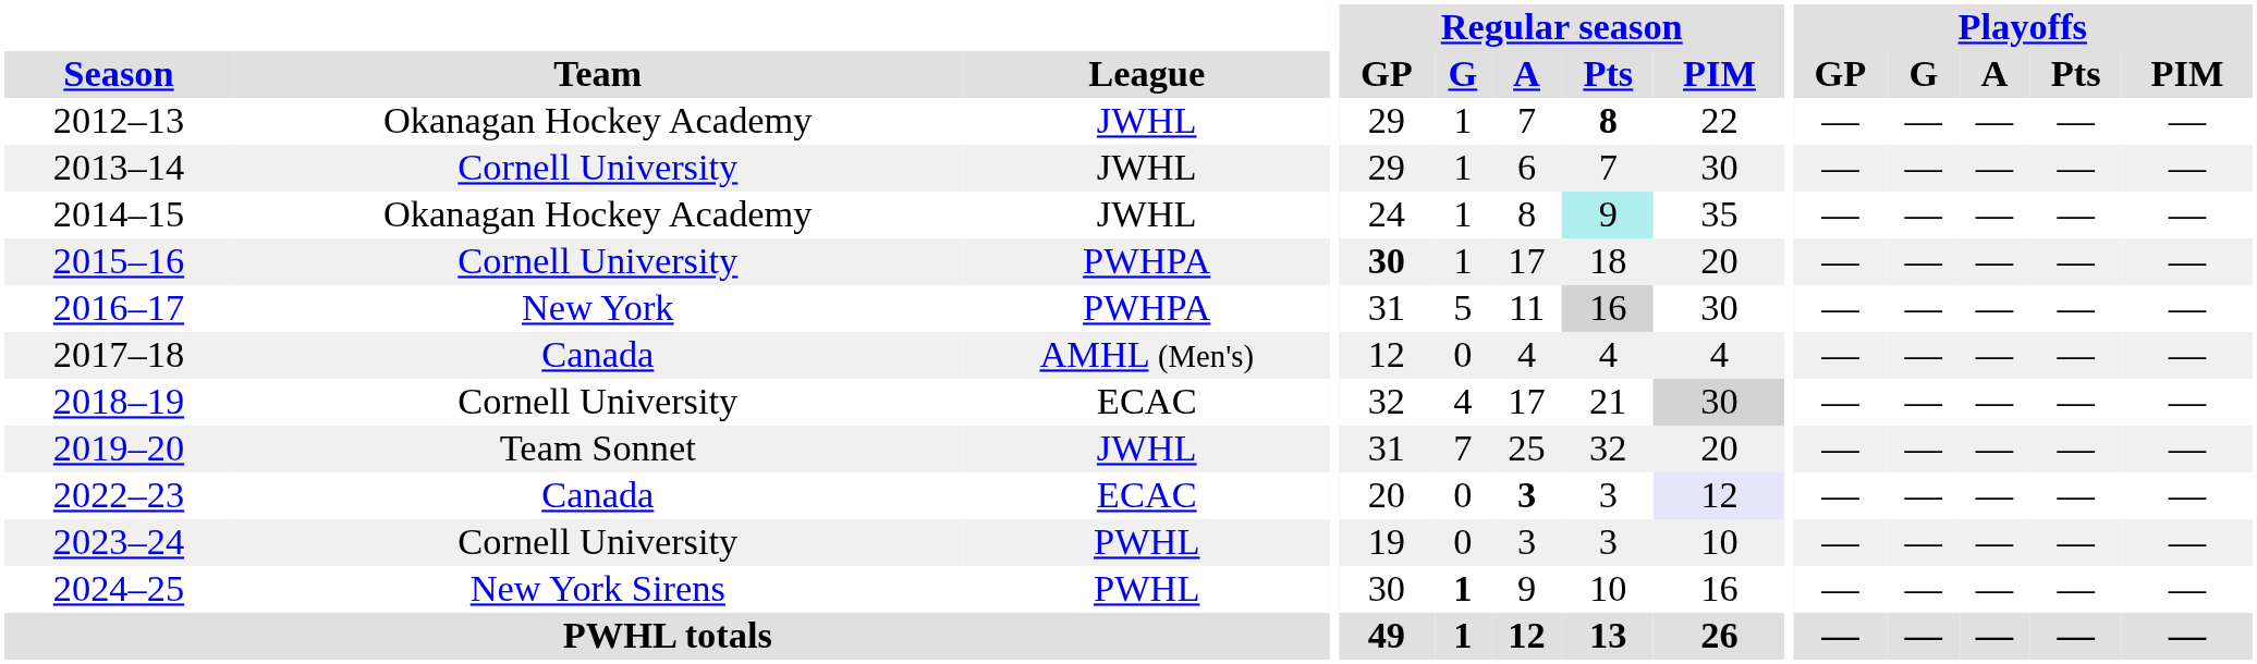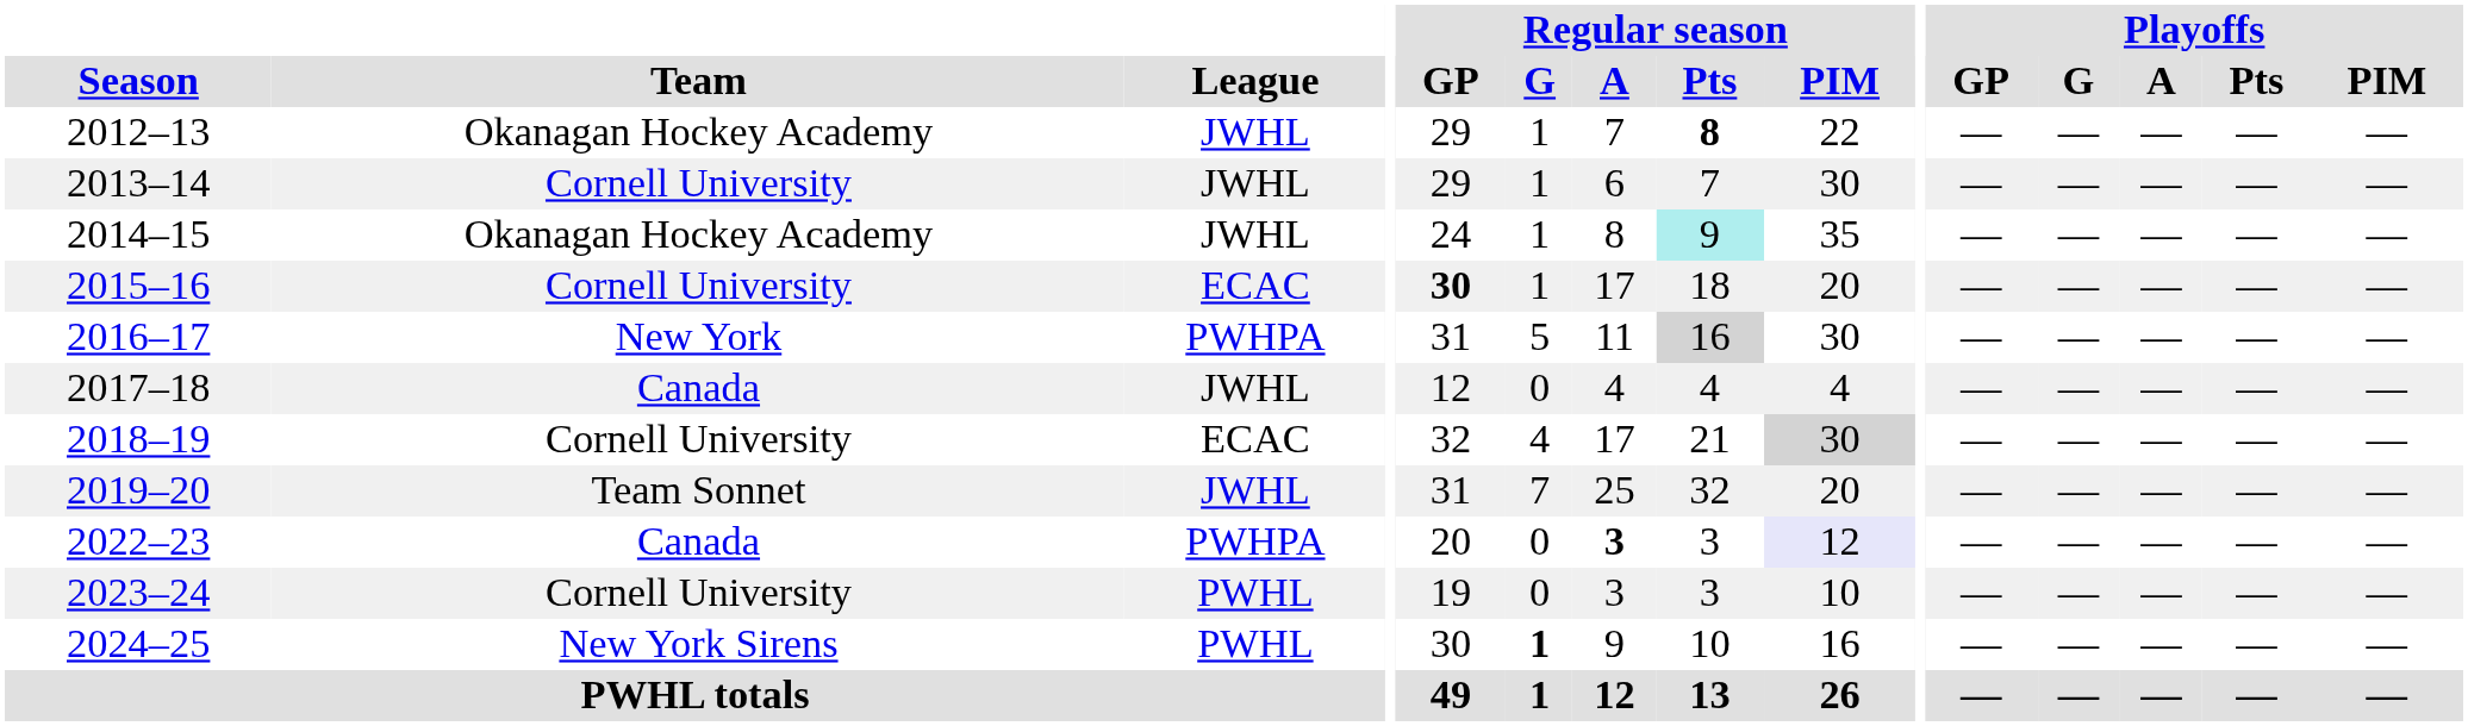 <table border="0" cellpadding="1" cellspacing="0" style="text-align:center; width:60em;">
 <tr bgcolor="#e0e0e0">
 <th colspan="3" bgcolor="#ffffff"></th>
 <th rowspan="94" bgcolor="#ffffff"></th>
 <th colspan="5"><a href='#'>Regular season</a></th>
 <th rowspan="94" bgcolor="#ffffff"></th>
 <th colspan="5"><a href='#'>Playoffs</a></th>
 </tr>
 <tr bgcolor="#e0e0e0">
 <th><a href='#'>Season</a></th>
 <th>Team</th>
 <th>League</th>
 <th>GP</th>
 <th><a href='#'>G</a></th>
 <th><a href='#'>A</a></th>
 <th><a href='#'>Pts</a></th>
 <th><a href='#'>PIM</a></th>
 <th>GP</th>
 <th>G</th>
 <th>A</th>
 <th>Pts</th>
 <th>PIM</th>
 </tr>
 <tr>
 <td>2012–13</td>
 <td>Okanagan Hockey Academy</td>
 <td><a href='#'>JWHL</a></td>
 <td>29</td>
 <td>1</td>
 <td>7</td>
 <td><strong>8</strong></td>
 <td>22</td>
 <td>—</td>
 <td>—</td>
 <td>—</td>
 <td>—</td>
 <td>—</td>
 </tr>
 <tr bgcolor="f0f0f0">
 <td>2013–14</td>
 <td><a href='#'>Cornell University</a></td>
 <td>JWHL</td>
 <td>29</td>
 <td>1</td>
 <td>6</td>
 <td>7</td>
 <td>30</td>
 <td>—</td>
 <td>—</td>
 <td>—</td>
 <td>—</td>
 <td>—</td>
 </tr>
 <tr>
 <td>2014–15</td>
 <td>Okanagan Hockey Academy</td>
 <td>JWHL</td>
 <td>24</td>
 <td>1</td>
 <td>8</td>
 <td style="background: paleturquoise;">9</td>
 <td>35</td>
 <td>—</td>
 <td>—</td>
 <td>—</td>
 <td>—</td>
 <td>—</td>
 </tr>
 <tr bgcolor="#f0f0f0">
 <td><a href='#'>2015–16</a></td>
 <td><a href='#'>Cornell University</a></td>
-<td><a href='#'>PWHPA</a></td>
+<td><a href='#'>ECAC</a></td>
 <td><strong>30</strong></td>
 <td>1</td>
 <td>17</td>
 <td>18</td>
 <td>20</td>
 <td>—</td>
 <td>—</td>
 <td>—</td>
 <td>—</td>
 <td>—</td>
 </tr>
 <tr>
 <td><a href='#'>2016–17</a></td>
 <td><a href='#'>New York</a></td>
 <td><a href='#'>PWHPA</a></td>
 <td>31</td>
 <td>5</td>
 <td>11</td>
 <td style="background: lightgrey;">16</td>
 <td>30</td>
 <td>—</td>
 <td>—</td>
 <td>—</td>
 <td>—</td>
 <td>—</td>
 </tr>
 <tr bgcolor="#f0f0f0">
 <td>2017–18</td>
 <td><a href='#'>Canada</a></td>
-<td><a href='#'>AMHL</a> <small>(Men's)</small></td>
+<td>JWHL</td>
 <td>12</td>
 <td>0</td>
 <td>4</td>
 <td>4</td>
 <td>4</td>
 <td>—</td>
 <td>—</td>
 <td>—</td>
 <td>—</td>
 <td>—</td>
 </tr>
 <tr>
 <td><a href='#'>2018–19</a></td>
 <td>Cornell University</td>
 <td>ECAC</td>
 <td>32</td>
 <td>4</td>
 <td>17</td>
 <td>21</td>
 <td style="background: lightgrey;">30</td>
 <td>—</td>
 <td>—</td>
 <td>—</td>
 <td>—</td>
 <td>—</td>
 </tr>
 <tr bgcolor="#f0f0f0">
 <td><a href='#'>2019–20</a></td>
 <td>Team Sonnet</td>
 <td><a href='#'>JWHL</a></td>
 <td>31</td>
 <td>7</td>
 <td>25</td>
 <td>32</td>
 <td>20</td>
 <td>—</td>
 <td>—</td>
 <td>—</td>
 <td>—</td>
 <td>—</td>
 </tr>
 <tr>
 <td><a href='#'>2022–23</a></td>
 <td><a href='#'>Canada</a></td>
-<td><a href='#'>ECAC</a></td>
+<td><a href='#'>PWHPA</a></td>
 <td>20</td>
 <td>0</td>
 <td><strong>3</strong></td>
 <td>3</td>
 <td style="background: lavender;">12</td>
 <td>—</td>
 <td>—</td>
 <td>—</td>
 <td>—</td>
 <td>—</td>
 </tr>
 <tr bgcolor="f0f0f0">
 <td><a href='#'>2023–24</a></td>
 <td>Cornell University</td>
 <td><a href='#'>PWHL</a></td>
 <td>19</td>
 <td>0</td>
 <td>3</td>
 <td>3</td>
 <td>10</td>
 <td>—</td>
 <td>—</td>
 <td>—</td>
 <td>—</td>
 <td>—</td>
 </tr>
 <tr>
 <td><a href='#'>2024–25</a></td>
 <td><a href='#'>New York Sirens</a></td>
 <td><a href='#'>PWHL</a></td>
 <td>30</td>
 <td><strong>1</strong></td>
 <td>9</td>
 <td>10</td>
 <td>16</td>
 <td>—</td>
 <td>—</td>
 <td>—</td>
 <td>—</td>
 <td>—</td>
 </tr>
 <tr align="center" bgcolor="#e0e0e0">
 <th colspan="3">PWHL totals</th>
 <th>49</th>
 <th>1</th>
 <th>12</th>
 <th>13</th>
 <th>26</th>
 <th>—</th>
 <th>—</th>
 <th>—</th>
 <th>—</th>
 <th>—</th>
 </tr>
 </table>
